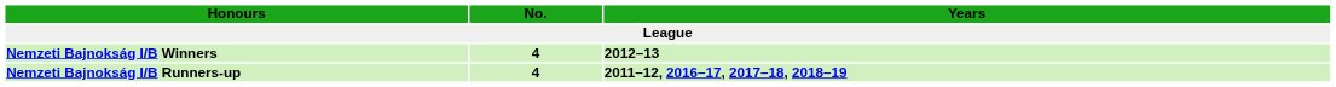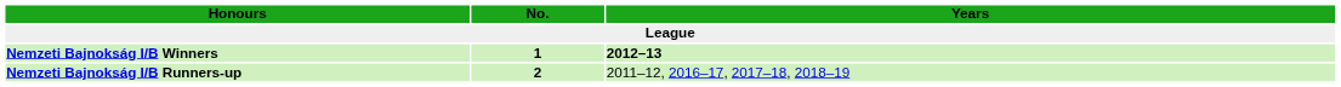 <table width=95%>
 <tr bgcolor=#1AA51A>
 <th width=35%><span>  <strong>Honours</strong></span></th>
 <th width=10%><span>   <strong>No.</strong></span></th>
 <th !width=50%><span> <strong>Years</strong></span></th>
 </tr>
 <tr>
 <th colspan=6 bgcolor=#EFEFEF><strong>League</strong></th>
 </tr>
 <tr bgcolor=#d0f0c0>
 <td><strong><a href='#'>Nemzeti Bajnokság I/B</a></strong> <strong>Winners</strong></td>
-<td align=center><strong>4</strong></td>
+<td align=center><strong>1</strong></td>
 <td><strong>2012–13</strong></td>
 </tr>
 <tr bgcolor=#d0f0c0>
 <td><strong><a href='#'>Nemzeti Bajnokság I/B</a></strong> <strong>Runners-up</strong></td>
-<td align=center><strong>4</strong></td>
-<td><strong>2011–12, <a href='#'>2016–17</a>, <a href='#'>2017–18</a>, <a href='#'>2018–19</a></strong></td>
+<td align=center><strong>2</strong></td>
+<td>2011–12, <a href='#'>2016–17</a>, <a href='#'>2017–18</a>, <a href='#'>2018–19</a></td>
 </tr>
 </table>
